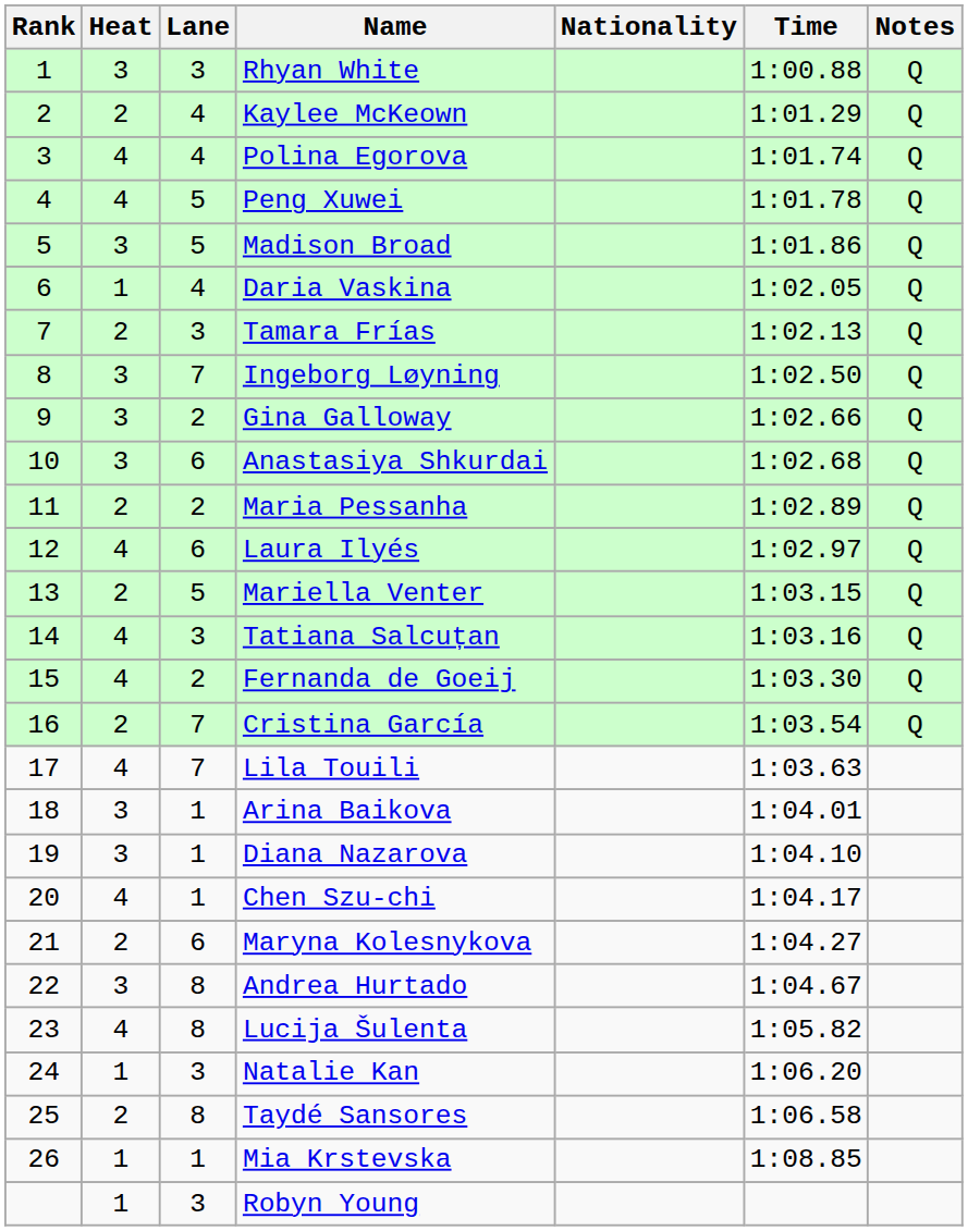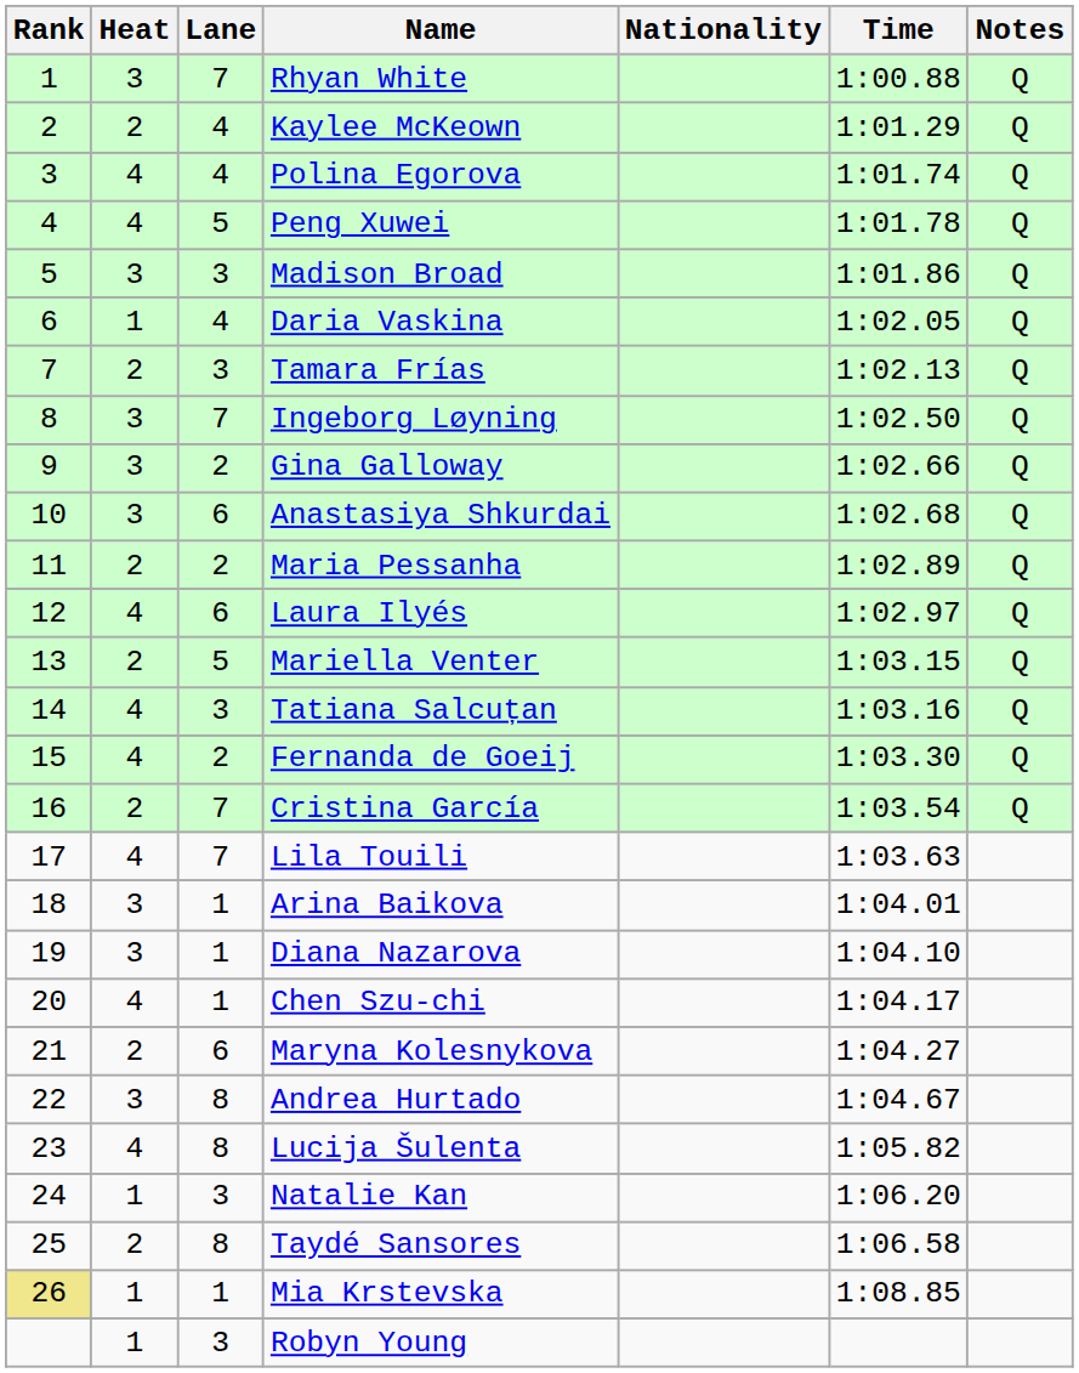 <table class="wikitable sortable" style="text-align:center">
 <tr>
 <th>Rank</th>
 <th>Heat</th>
 <th>Lane</th>
 <th>Name</th>
 <th>Nationality</th>
 <th>Time</th>
 <th>Notes</th>
 </tr>
 <tr bgcolor=ccffcc>
 <td>1</td>
 <td>3</td>
-<td>3</td>
+<td>7</td>
 <td align=left><a href='#'>Rhyan White</a></td>
 <td align=left></td>
 <td>1:00.88</td>
 <td>Q</td>
 </tr>
 <tr bgcolor=ccffcc>
 <td>2</td>
 <td>2</td>
 <td>4</td>
 <td align=left><a href='#'>Kaylee McKeown</a></td>
 <td align=left></td>
 <td>1:01.29</td>
 <td>Q</td>
 </tr>
 <tr bgcolor=ccffcc>
 <td>3</td>
 <td>4</td>
 <td>4</td>
 <td align=left><a href='#'>Polina Egorova</a></td>
 <td align=left></td>
 <td>1:01.74</td>
 <td>Q</td>
 </tr>
 <tr bgcolor=ccffcc>
 <td>4</td>
 <td>4</td>
 <td>5</td>
 <td align=left><a href='#'>Peng Xuwei</a></td>
 <td align=left></td>
 <td>1:01.78</td>
 <td>Q</td>
 </tr>
 <tr bgcolor=ccffcc>
 <td>5</td>
 <td>3</td>
-<td>5</td>
+<td>3</td>
 <td align=left><a href='#'>Madison Broad</a></td>
 <td align=left></td>
 <td>1:01.86</td>
 <td>Q</td>
 </tr>
 <tr bgcolor=ccffcc>
 <td>6</td>
 <td>1</td>
 <td>4</td>
 <td align=left><a href='#'>Daria Vaskina</a></td>
 <td align=left></td>
 <td>1:02.05</td>
 <td>Q</td>
 </tr>
 <tr bgcolor=ccffcc>
 <td>7</td>
 <td>2</td>
 <td>3</td>
 <td align=left><a href='#'>Tamara Frías</a></td>
 <td align=left></td>
 <td>1:02.13</td>
 <td>Q</td>
 </tr>
 <tr bgcolor=ccffcc>
 <td>8</td>
 <td>3</td>
 <td>7</td>
 <td align=left><a href='#'>Ingeborg Løyning</a></td>
 <td align=left></td>
 <td>1:02.50</td>
 <td>Q</td>
 </tr>
 <tr bgcolor=ccffcc>
 <td>9</td>
 <td>3</td>
 <td>2</td>
 <td align=left><a href='#'>Gina Galloway</a></td>
 <td align=left></td>
 <td>1:02.66</td>
 <td>Q</td>
 </tr>
 <tr bgcolor=ccffcc>
 <td>10</td>
 <td>3</td>
 <td>6</td>
 <td align=left><a href='#'>Anastasiya Shkurdai</a></td>
 <td align=left></td>
 <td>1:02.68</td>
 <td>Q</td>
 </tr>
 <tr bgcolor=ccffcc>
 <td>11</td>
 <td>2</td>
 <td>2</td>
 <td align=left><a href='#'>Maria Pessanha</a></td>
 <td align=left></td>
 <td>1:02.89</td>
 <td>Q</td>
 </tr>
 <tr bgcolor=ccffcc>
 <td>12</td>
 <td>4</td>
 <td>6</td>
 <td align=left><a href='#'>Laura Ilyés</a></td>
 <td align=left></td>
 <td>1:02.97</td>
 <td>Q</td>
 </tr>
 <tr bgcolor=ccffcc>
 <td>13</td>
 <td>2</td>
 <td>5</td>
 <td align=left><a href='#'>Mariella Venter</a></td>
 <td align=left></td>
 <td>1:03.15</td>
 <td>Q</td>
 </tr>
 <tr bgcolor=ccffcc>
 <td>14</td>
 <td>4</td>
 <td>3</td>
 <td align=left><a href='#'>Tatiana Salcuțan</a></td>
 <td align=left></td>
 <td>1:03.16</td>
 <td>Q</td>
 </tr>
 <tr bgcolor=ccffcc>
 <td>15</td>
 <td>4</td>
 <td>2</td>
 <td align=left><a href='#'>Fernanda de Goeij</a></td>
 <td align=left></td>
 <td>1:03.30</td>
 <td>Q</td>
 </tr>
 <tr bgcolor=ccffcc>
 <td>16</td>
 <td>2</td>
 <td>7</td>
 <td align=left><a href='#'>Cristina García</a></td>
 <td align=left></td>
 <td>1:03.54</td>
 <td>Q</td>
 </tr>
 <tr>
 <td>17</td>
 <td>4</td>
 <td>7</td>
 <td align=left><a href='#'>Lila Touili</a></td>
 <td align=left></td>
 <td>1:03.63</td>
 <td></td>
 </tr>
 <tr>
 <td>18</td>
 <td>3</td>
 <td>1</td>
 <td align=left><a href='#'>Arina Baikova</a></td>
 <td align=left></td>
 <td>1:04.01</td>
 <td></td>
 </tr>
 <tr>
 <td>19</td>
 <td>3</td>
 <td>1</td>
 <td align=left><a href='#'>Diana Nazarova</a></td>
 <td align=left></td>
 <td>1:04.10</td>
 <td></td>
 </tr>
 <tr>
 <td>20</td>
 <td>4</td>
 <td>1</td>
 <td align=left><a href='#'>Chen Szu-chi</a></td>
 <td align=left></td>
 <td>1:04.17</td>
 <td></td>
 </tr>
 <tr>
 <td>21</td>
 <td>2</td>
 <td>6</td>
 <td align=left><a href='#'>Maryna Kolesnykova</a></td>
 <td align=left></td>
 <td>1:04.27</td>
 <td></td>
 </tr>
 <tr>
 <td>22</td>
 <td>3</td>
 <td>8</td>
 <td align=left><a href='#'>Andrea Hurtado</a></td>
 <td align=left></td>
 <td>1:04.67</td>
 <td></td>
 </tr>
 <tr>
 <td>23</td>
 <td>4</td>
 <td>8</td>
 <td align=left><a href='#'>Lucija Šulenta</a></td>
 <td align=left></td>
 <td>1:05.82</td>
 <td></td>
 </tr>
 <tr>
 <td>24</td>
 <td>1</td>
 <td>3</td>
 <td align=left><a href='#'>Natalie Kan</a></td>
 <td align=left></td>
 <td>1:06.20</td>
 <td></td>
 </tr>
 <tr>
 <td>25</td>
 <td>2</td>
 <td>8</td>
 <td align=left><a href='#'>Taydé Sansores</a></td>
 <td align=left></td>
 <td>1:06.58</td>
 <td></td>
 </tr>
 <tr>
-<td>26</td>
+<td style="background: khaki;">26</td>
 <td>1</td>
 <td>1</td>
 <td align=left><a href='#'>Mia Krstevska</a></td>
 <td align=left></td>
 <td>1:08.85</td>
 <td></td>
 </tr>
 <tr>
 <td></td>
 <td>1</td>
 <td>3</td>
 <td align=left><a href='#'>Robyn Young</a></td>
 <td align=left></td>
 <td></td>
 <td></td>
 </tr>
 </table>
